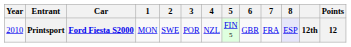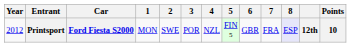 <table class="wikitable" style="text-align:center; font-size:85%">
 <tr>
 <th>Year</th>
 <th>Entrant</th>
 <th>Car</th>
 <th>1</th>
 <th>2</th>
 <th>3</th>
 <th>4</th>
 <th>5</th>
 <th>6</th>
 <th>7</th>
 <th>8</th>
 <th></th>
 <th>Points</th>
 </tr>
 <tr>
-<td><a href='#'>2010</a></td>
+<td><a href='#'>2012</a></td>
 <th nowrap>Printsport</th>
 <th nowrap><a href='#'>Ford Fiesta S2000</a></th>
 <td><a href='#'>MON</a></td>
 <td><a href='#'>SWE</a></td>
 <td><a href='#'>POR</a></td>
 <td><a href='#'>NZL</a></td>
 <td style="background:#dfffdf;"><a href='#'>FIN</a><br><small>5</small></td>
 <td><a href='#'>GBR</a></td>
 <td><a href='#'>FRA</a></td>
 <td style="background: lavender;"><a href='#'>ESP</a></td>
 <th>12th</th>
-<th>12</th>
+<th>10</th>
 </tr>
 </table>
